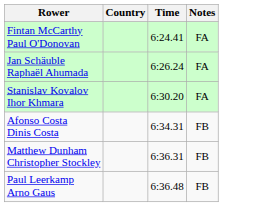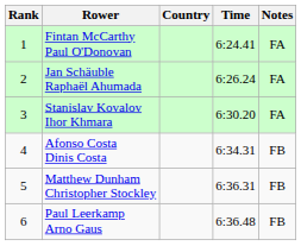 <table class="wikitable" style="text-align:center">
 <tr>
+<th>Rank</th>
 <th>Rower</th>
 <th>Country</th>
 <th>Time</th>
 <th>Notes</th>
 </tr>
 <tr bgcolor=ccffcc>
+<td>1</td>
 <td align="left"><a href='#'>Fintan McCarthy</a><br><a href='#'>Paul O'Donovan</a></td>
 <td align="left"></td>
 <td>6:24.41</td>
 <td>FA</td>
 </tr>
 <tr bgcolor=ccffcc>
+<td>2</td>
 <td align="left"><a href='#'>Jan Schäuble</a><br><a href='#'>Raphaël Ahumada</a></td>
 <td align="left"></td>
 <td>6:26.24</td>
 <td>FA</td>
 </tr>
 <tr bgcolor=ccffcc>
+<td>3</td>
 <td align="left"><a href='#'>Stanislav Kovalov</a><br><a href='#'>Ihor Khmara</a></td>
 <td align="left"></td>
 <td>6:30.20</td>
 <td>FA</td>
 </tr>
 <tr>
+<td>4</td>
 <td align="left"><a href='#'>Afonso Costa</a><br><a href='#'>Dinis Costa</a></td>
 <td align="left"></td>
 <td>6:34.31</td>
 <td>FB</td>
 </tr>
 <tr>
+<td>5</td>
 <td align="left"><a href='#'>Matthew Dunham</a><br><a href='#'>Christopher Stockley</a></td>
 <td align="left"></td>
 <td>6:36.31</td>
 <td>FB</td>
 </tr>
 <tr>
+<td>6</td>
 <td align="left"><a href='#'>Paul Leerkamp</a><br><a href='#'>Arno Gaus</a></td>
 <td align="left"></td>
 <td>6:36.48</td>
 <td>FB</td>
 </tr>
 </table>
